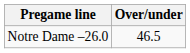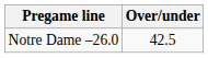 <table class="wikitable">
 <tr align="center">
 <th style=>Pregame line</th>
 <th style=>Over/under</th>
 </tr>
 <tr align="center">
 <td>Notre Dame –26.0</td>
-<td>46.5</td>
+<td>42.5</td>
 </tr>
 </table>
